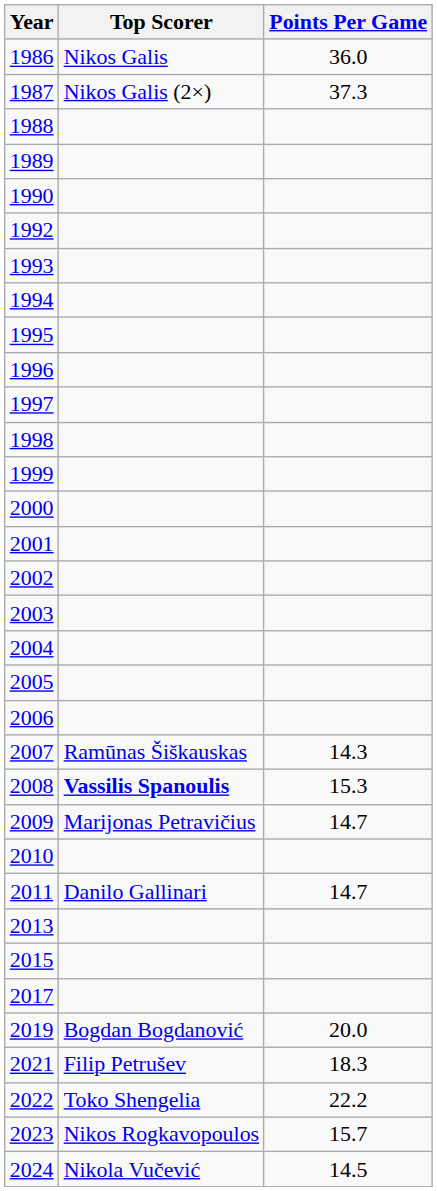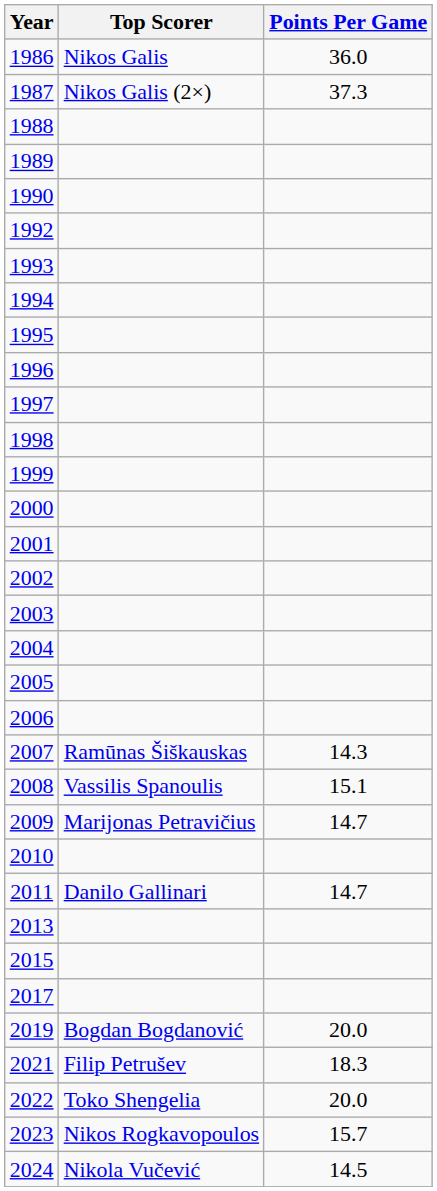 <table class=wikitable>
 <tr>
 <th>Year</th>
 <th>Top Scorer</th>
 <th><a href='#'>Points Per Game</a></th>
 </tr>
 <tr>
 <td style="text-align: center;"><a href='#'>1986</a></td>
 <td> <a href='#'>Nikos Galis</a></td>
 <td style="text-align: center;">36.0</td>
 </tr>
 <tr>
 <td style="text-align: center;"><a href='#'>1987</a></td>
 <td> <a href='#'>Nikos Galis</a> (2×)</td>
 <td style="text-align: center;">37.3</td>
 </tr>
 <tr>
 <td style="text-align: center;"><a href='#'>1988</a></td>
 <td></td>
 <td style="text-align: center;"></td>
 </tr>
 <tr>
 <td style="text-align: center;"><a href='#'>1989</a></td>
 <td></td>
 <td style="text-align: center;"></td>
 </tr>
 <tr>
 <td style="text-align: center;"><a href='#'>1990</a></td>
 <td></td>
 <td style="text-align: center;"></td>
 </tr>
 <tr>
 <td style="text-align: center;"><a href='#'>1992</a></td>
 <td></td>
 <td style="text-align: center;"></td>
 </tr>
 <tr>
 <td style="text-align: center;"><a href='#'>1993</a></td>
 <td></td>
 <td style="text-align: center;"></td>
 </tr>
 <tr>
 <td style="text-align: center;"><a href='#'>1994</a></td>
 <td></td>
 <td style="text-align: center;"></td>
 </tr>
 <tr>
 <td style="text-align: center;"><a href='#'>1995</a></td>
 <td></td>
 <td style="text-align: center;"></td>
 </tr>
 <tr>
 <td style="text-align: center;"><a href='#'>1996</a></td>
 <td></td>
 <td style="text-align: center;"></td>
 </tr>
 <tr>
 <td style="text-align: center;"><a href='#'>1997</a></td>
 <td></td>
 <td style="text-align: center;"></td>
 </tr>
 <tr>
 <td style="text-align: center;"><a href='#'>1998</a></td>
 <td></td>
 <td style="text-align: center;"></td>
 </tr>
 <tr>
 <td style="text-align: center;"><a href='#'>1999</a></td>
 <td></td>
 <td style="text-align: center;"></td>
 </tr>
 <tr>
 <td style="text-align: center;"><a href='#'>2000</a></td>
 <td></td>
 <td style="text-align: center;"></td>
 </tr>
 <tr>
 <td style="text-align: center;"><a href='#'>2001</a></td>
 <td></td>
 <td style="text-align: center;"></td>
 </tr>
 <tr>
 <td style="text-align: center;"><a href='#'>2002</a></td>
 <td></td>
 <td style="text-align: center;"></td>
 </tr>
 <tr>
 <td style="text-align: center;"><a href='#'>2003</a></td>
 <td></td>
 <td style="text-align: center;"></td>
 </tr>
 <tr>
 <td style="text-align: center;"><a href='#'>2004</a></td>
 <td></td>
 <td style="text-align: center;"></td>
 </tr>
 <tr>
 <td style="text-align: center;"><a href='#'>2005</a></td>
 <td></td>
 <td style="text-align: center;"></td>
 </tr>
 <tr>
 <td style="text-align: center;"><a href='#'>2006</a></td>
 <td></td>
 <td style="text-align: center;"></td>
 </tr>
 <tr>
 <td style="text-align: center;"><a href='#'>2007</a></td>
 <td> <a href='#'>Ramūnas Šiškauskas</a></td>
 <td style="text-align: center;">14.3</td>
 </tr>
 <tr>
 <td style="text-align: center;"><a href='#'>2008</a></td>
-<td><strong> <a href='#'>Vassilis Spanoulis</a></strong></td>
-<td style="text-align: center;">15.3</td>
+<td> <a href='#'>Vassilis Spanoulis</a></td>
+<td style="text-align: center;">15.1</td>
 </tr>
 <tr>
 <td style="text-align: center;"><a href='#'>2009</a></td>
 <td> <a href='#'>Marijonas Petravičius</a></td>
 <td style="text-align: center;">14.7</td>
 </tr>
 <tr>
 <td style="text-align: center;"><a href='#'>2010</a></td>
 <td></td>
 <td style="text-align: center;"></td>
 </tr>
 <tr>
 <td style="text-align: center;"><a href='#'>2011</a></td>
 <td> <a href='#'>Danilo Gallinari</a></td>
 <td style="text-align: center;">14.7</td>
 </tr>
 <tr>
 <td style="text-align: center;"><a href='#'>2013</a></td>
 <td></td>
 <td style="text-align: center;"></td>
 </tr>
 <tr>
 <td style="text-align: center;"><a href='#'>2015</a></td>
 <td></td>
 <td style="text-align: center;"></td>
 </tr>
 <tr>
 <td style="text-align: center;"><a href='#'>2017</a></td>
 <td></td>
 <td style="text-align: center;"></td>
 </tr>
 <tr>
 <td style="text-align: center;"><a href='#'>2019</a></td>
 <td> <a href='#'>Bogdan Bogdanović</a></td>
 <td style="text-align: center;">20.0</td>
 </tr>
 <tr>
 <td style="text-align: center;"><a href='#'>2021</a></td>
 <td> <a href='#'>Filip Petrušev</a></td>
 <td style="text-align: center;">18.3</td>
 </tr>
 <tr>
 <td style="text-align: center;"><a href='#'>2022</a></td>
 <td> <a href='#'>Toko Shengelia</a></td>
-<td style="text-align: center;">22.2</td>
+<td style="text-align: center;">20.0</td>
 </tr>
 <tr>
 <td style="text-align: center;"><a href='#'>2023</a></td>
 <td> <a href='#'>Nikos Rogkavopoulos</a></td>
 <td style="text-align: center;">15.7</td>
 </tr>
 <tr>
 <td style="text-align: center;"><a href='#'>2024</a></td>
 <td> <a href='#'>Nikola Vučević</a></td>
 <td style="text-align: center;">14.5</td>
 </tr>
 <tr>
 </tr>
 </table>
